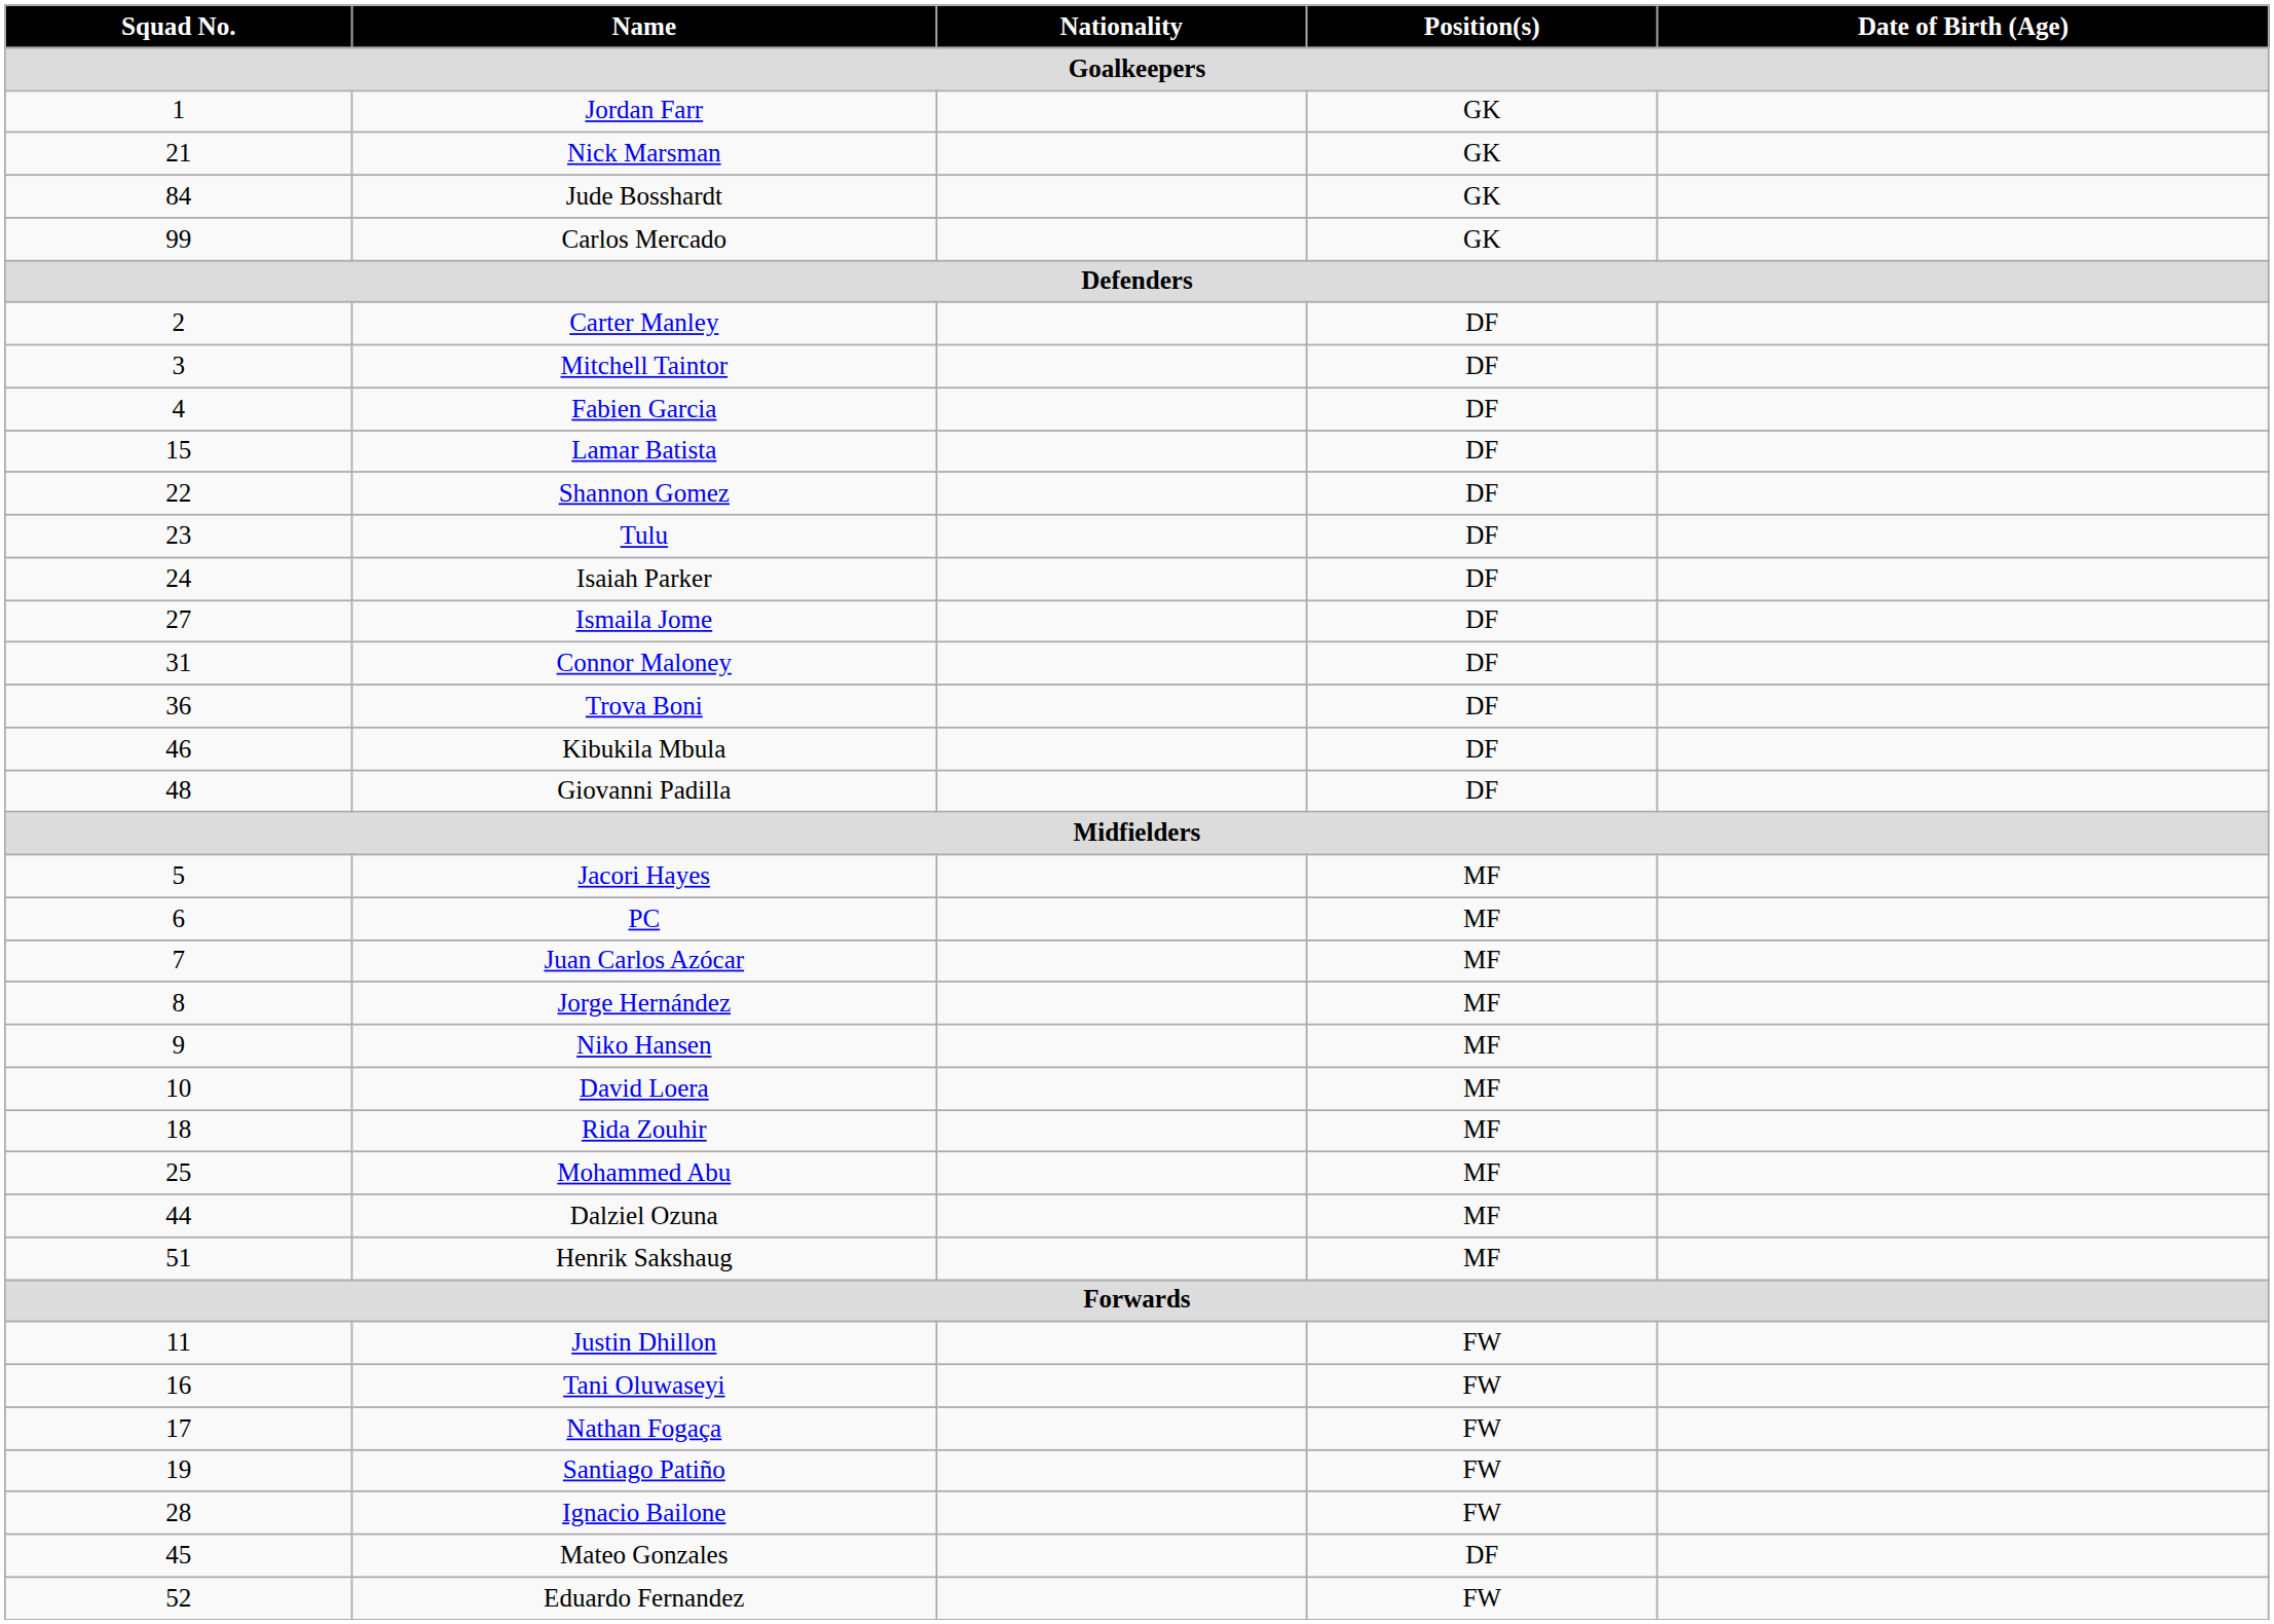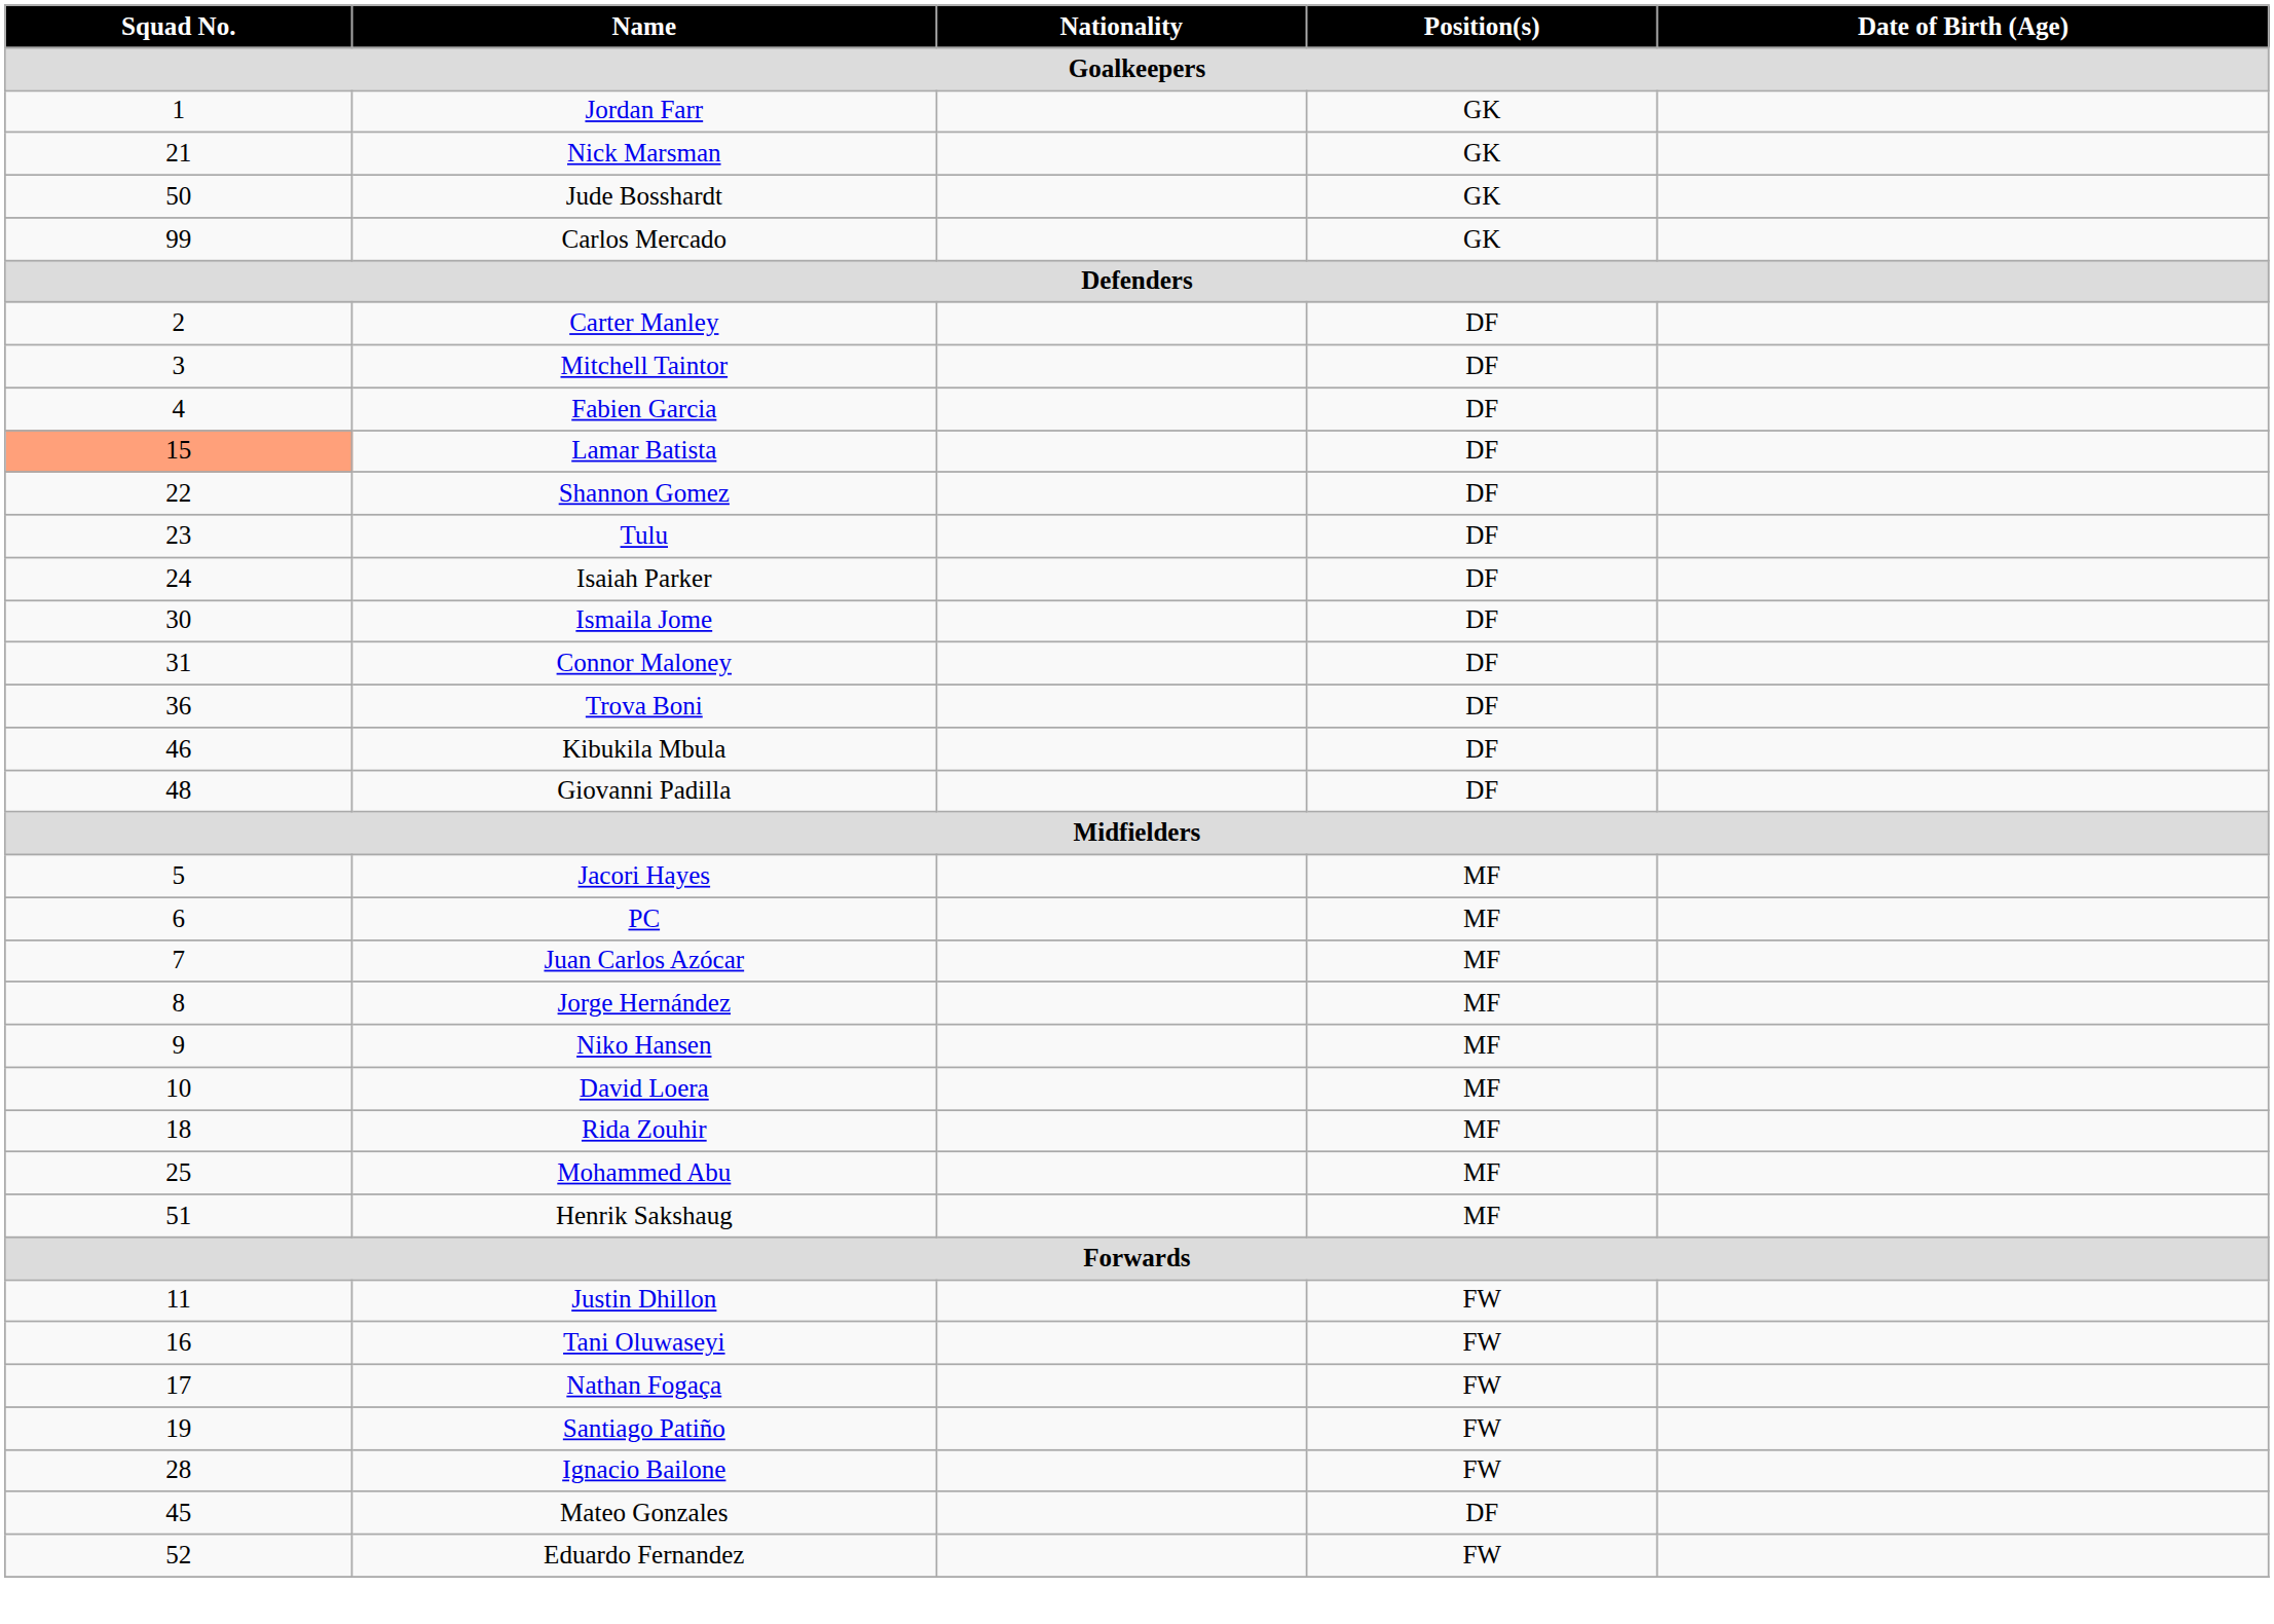 <table class="wikitable" style="text-align:center; font-size:90%; width:80%;">
 <tr>
 <th style="background:#000000; color:white; text-align:center;">Squad No.</th>
 <th style="background:#000000; color:white; text-align:center;">Name</th>
 <th style="background:#000000; color:white; text-align:center;">Nationality</th>
 <th style="background:#000000; color:white; text-align:center;">Position(s)</th>
 <th style="background:#000000; color:white; text-align:center;">Date of Birth (Age)</th>
 </tr>
 <tr>
 <th colspan="5" style="background:#dcdcdc; text-align:center">Goalkeepers</th>
 </tr>
 <tr>
 <td>1</td>
 <td><a href='#'>Jordan Farr</a></td>
 <td></td>
 <td>GK</td>
 <td></td>
 </tr>
 <tr>
 <td>21</td>
 <td><a href='#'>Nick Marsman</a></td>
 <td></td>
 <td>GK</td>
 <td></td>
 </tr>
 <tr>
-<td>84</td>
+<td>50</td>
 <td>Jude Bosshardt</td>
 <td></td>
 <td>GK</td>
 <td></td>
 </tr>
 <tr>
 <td>99</td>
 <td>Carlos Mercado</td>
 <td></td>
 <td>GK</td>
 <td></td>
 </tr>
 <tr>
 <th colspan="5" style="background:#dcdcdc; text-align:center">Defenders</th>
 </tr>
 <tr>
 <td>2</td>
 <td><a href='#'>Carter Manley</a></td>
 <td></td>
 <td>DF</td>
 <td></td>
 </tr>
 <tr>
 <td>3</td>
 <td><a href='#'>Mitchell Taintor</a></td>
 <td></td>
 <td>DF</td>
 <td></td>
 </tr>
 <tr>
 <td>4</td>
 <td><a href='#'>Fabien Garcia</a></td>
 <td></td>
 <td>DF</td>
 <td></td>
 </tr>
 <tr>
-<td>15</td>
+<td style="background: lightsalmon;">15</td>
 <td><a href='#'>Lamar Batista</a></td>
 <td></td>
 <td>DF</td>
 <td></td>
 </tr>
 <tr>
 <td>22</td>
 <td><a href='#'>Shannon Gomez</a></td>
 <td></td>
 <td>DF</td>
 <td></td>
 </tr>
 <tr>
 <td>23</td>
 <td><a href='#'>Tulu</a></td>
 <td></td>
 <td>DF</td>
 <td></td>
 </tr>
 <tr>
 <td>24</td>
 <td>Isaiah Parker</td>
 <td></td>
 <td>DF</td>
 <td></td>
 </tr>
 <tr>
-<td>27</td>
+<td>30</td>
 <td><a href='#'>Ismaila Jome</a></td>
 <td></td>
 <td>DF</td>
 <td></td>
 </tr>
 <tr>
 <td>31</td>
 <td><a href='#'>Connor Maloney</a></td>
 <td></td>
 <td>DF</td>
 <td></td>
 </tr>
 <tr>
 <td>36</td>
 <td><a href='#'>Trova Boni</a></td>
 <td></td>
 <td>DF</td>
 <td></td>
 </tr>
 <tr>
 <td>46</td>
 <td>Kibukila Mbula</td>
 <td></td>
 <td>DF</td>
 <td></td>
 </tr>
 <tr>
 <td>48</td>
 <td>Giovanni Padilla</td>
 <td></td>
 <td>DF</td>
 <td></td>
 </tr>
 <tr>
 <th colspan="5" style="background:#dcdcdc; text-align:center">Midfielders</th>
 </tr>
 <tr>
 <td>5</td>
 <td><a href='#'>Jacori Hayes</a></td>
 <td></td>
 <td>MF</td>
 <td></td>
 </tr>
 <tr>
 <td>6</td>
 <td><a href='#'>PC</a></td>
 <td></td>
 <td>MF</td>
 <td></td>
 </tr>
 <tr>
 <td>7</td>
 <td><a href='#'>Juan Carlos Azócar</a></td>
 <td></td>
 <td>MF</td>
 <td></td>
 </tr>
 <tr>
 <td>8</td>
 <td><a href='#'>Jorge Hernández</a></td>
 <td></td>
 <td>MF</td>
 <td></td>
 </tr>
 <tr>
 <td>9</td>
 <td><a href='#'>Niko Hansen</a></td>
 <td></td>
 <td>MF</td>
 <td></td>
 </tr>
 <tr>
 <td>10</td>
 <td><a href='#'>David Loera</a></td>
 <td></td>
 <td>MF</td>
 <td></td>
 </tr>
 <tr>
 <td>18</td>
 <td><a href='#'>Rida Zouhir</a></td>
 <td></td>
 <td>MF</td>
 <td></td>
 </tr>
 <tr>
 <td>25</td>
 <td><a href='#'>Mohammed Abu</a></td>
 <td></td>
 <td>MF</td>
 <td></td>
 </tr>
 <tr>
-<td>44</td>
-<td>Dalziel Ozuna</td>
-<td></td>
-<td>MF</td>
-<td></td>
-</tr>
-<tr>
 <td>51</td>
 <td>Henrik Sakshaug</td>
 <td></td>
 <td>MF</td>
 <td></td>
 </tr>
 <tr>
 <th colspan="5" style="background:#dcdcdc; text-align:center">Forwards</th>
 </tr>
 <tr>
 <td>11</td>
 <td><a href='#'>Justin Dhillon</a></td>
 <td></td>
 <td>FW</td>
 <td></td>
 </tr>
 <tr>
 <td>16</td>
 <td><a href='#'>Tani Oluwaseyi</a></td>
 <td></td>
 <td>FW</td>
 <td></td>
 </tr>
 <tr>
 <td>17</td>
 <td><a href='#'>Nathan Fogaça</a></td>
 <td></td>
 <td>FW</td>
 <td></td>
 </tr>
 <tr>
 <td>19</td>
 <td><a href='#'>Santiago Patiño</a></td>
 <td></td>
 <td>FW</td>
 <td></td>
 </tr>
 <tr>
 <td>28</td>
 <td><a href='#'>Ignacio Bailone</a></td>
 <td></td>
 <td>FW</td>
 <td></td>
 </tr>
 <tr>
 <td>45</td>
 <td>Mateo Gonzales</td>
 <td></td>
 <td>DF</td>
 <td></td>
 </tr>
 <tr>
 <td>52</td>
 <td>Eduardo Fernandez</td>
 <td></td>
 <td>FW</td>
 <td></td>
 </tr>
 <tr>
 </tr>
 </table>
